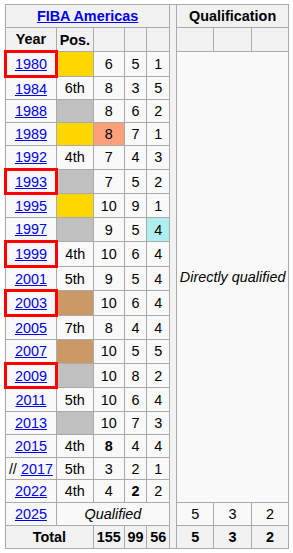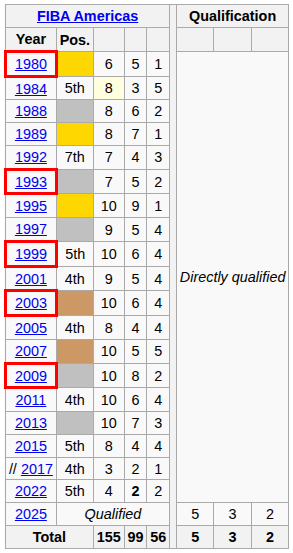 <table class="wikitable" style="text-align: center;font-size:90%;">
 <tr>
 <th colspan=5><a href='#'>FIBA Americas</a></th>
 <th rowspan=23></th>
 <th colspan=8>Qualification</th>
 </tr>
 <tr>
 <th>Year</th>
 <th>Pos.</th>
 <th></th>
 <th></th>
 <th></th>
 <th></th>
 <th></th>
 <th></th>
 </tr>
 <tr>
 <td style="border: 3px solid red"> <a href='#'>1980</a></td>
 <td bgcolor=gold></td>
 <td>6</td>
 <td>5</td>
 <td>1</td>
 <td rowspan=19 colspan=5><em>Directly qualified</em></td>
 </tr>
 <tr>
 <td> <a href='#'>1984</a></td>
-<td>6th</td>
-<td>8</td>
+<td>5th</td>
+<td style="background: lightyellow;">8</td>
 <td>3</td>
 <td>5</td>
 </tr>
 <tr>
 <td> <a href='#'>1988</a></td>
 <td style="background:silver;"></td>
 <td>8</td>
 <td>6</td>
 <td>2</td>
 </tr>
 <tr>
 <td> <a href='#'>1989</a></td>
 <td bgcolor=gold></td>
-<td style="background: lightsalmon;">8</td>
+<td>8</td>
 <td>7</td>
 <td>1</td>
 </tr>
 <tr>
 <td> <a href='#'>1992</a></td>
-<td>4th</td>
+<td>7th</td>
 <td>7</td>
 <td>4</td>
 <td>3</td>
 </tr>
 <tr>
 <td style="border: 3px solid red"> <a href='#'>1993</a></td>
 <td style="background:silver;"></td>
 <td>7</td>
 <td>5</td>
 <td>2</td>
 </tr>
 <tr>
 <td> <a href='#'>1995</a></td>
 <td bgcolor=gold></td>
 <td>10</td>
 <td>9</td>
 <td>1</td>
 </tr>
 <tr>
 <td> <a href='#'>1997</a></td>
 <td style="background:silver;"></td>
 <td>9</td>
 <td>5</td>
-<td style="background: paleturquoise;">4</td>
+<td>4</td>
 </tr>
 <tr>
 <td style="border: 3px solid red"> <a href='#'>1999</a></td>
-<td>4th</td>
+<td>5th</td>
 <td>10</td>
 <td>6</td>
 <td>4</td>
 </tr>
 <tr>
 <td> <a href='#'>2001</a></td>
-<td>5th</td>
+<td>4th</td>
 <td>9</td>
 <td>5</td>
 <td>4</td>
 </tr>
 <tr>
 <td style="border: 3px solid red"> <a href='#'>2003</a></td>
 <td style="background:#c96;"></td>
 <td>10</td>
 <td>6</td>
 <td>4</td>
 </tr>
 <tr>
 <td> <a href='#'>2005</a></td>
-<td>7th</td>
+<td>4th</td>
 <td>8</td>
 <td>4</td>
 <td>4</td>
 </tr>
 <tr>
 <td> <a href='#'>2007</a></td>
 <td style="background:#c96;"></td>
 <td>10</td>
 <td>5</td>
 <td>5</td>
 </tr>
 <tr>
 <td style="border: 3px solid red"> <a href='#'>2009</a></td>
 <td style="background:silver;"></td>
 <td>10</td>
 <td>8</td>
 <td>2</td>
 </tr>
 <tr>
 <td> <a href='#'>2011</a></td>
-<td>5th</td>
+<td>4th</td>
 <td>10</td>
 <td>6</td>
 <td>4</td>
 </tr>
 <tr>
 <td> <a href='#'>2013</a></td>
 <td style="background:silver;"></td>
 <td>10</td>
 <td>7</td>
 <td>3</td>
 </tr>
 <tr>
 <td> <a href='#'>2015</a></td>
-<td>4th</td>
-<td><strong>8</strong></td>
+<td>5th</td>
+<td>8</td>
 <td>4</td>
 <td>4</td>
 </tr>
 <tr>
 <td>// <a href='#'>2017</a></td>
-<td>5th</td>
+<td>4th</td>
 <td>3</td>
 <td>2</td>
 <td>1</td>
 </tr>
 <tr>
 <td> <a href='#'>2022</a></td>
-<td>4th</td>
+<td>5th</td>
 <td>4</td>
 <td><strong>2</strong></td>
 <td>2</td>
 </tr>
 <tr>
 <td> <a href='#'>2025</a></td>
 <td colspan=4><em>Qualified</em></td>
 <td>5</td>
 <td>3</td>
 <td>2</td>
 </tr>
 <tr>
 <th colspan=2>Total</th>
 <th>155</th>
 <th>99</th>
 <th>56</th>
 <th>5</th>
 <th>3</th>
 <th>2</th>
 </tr>
 </table>
